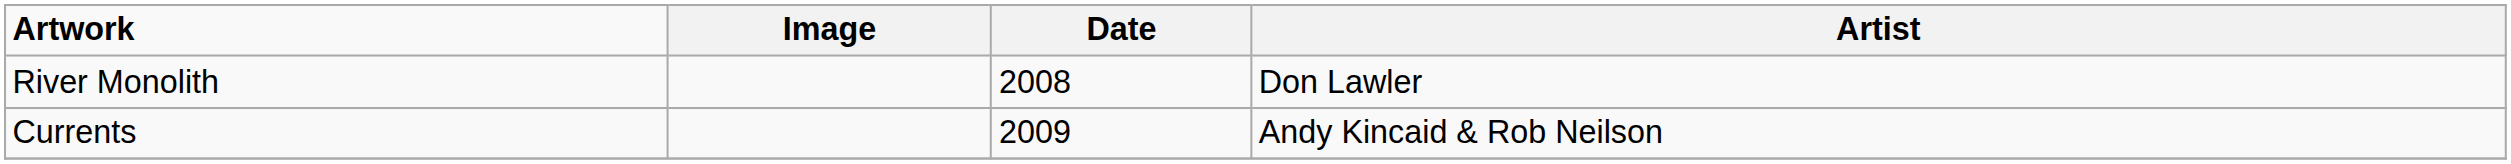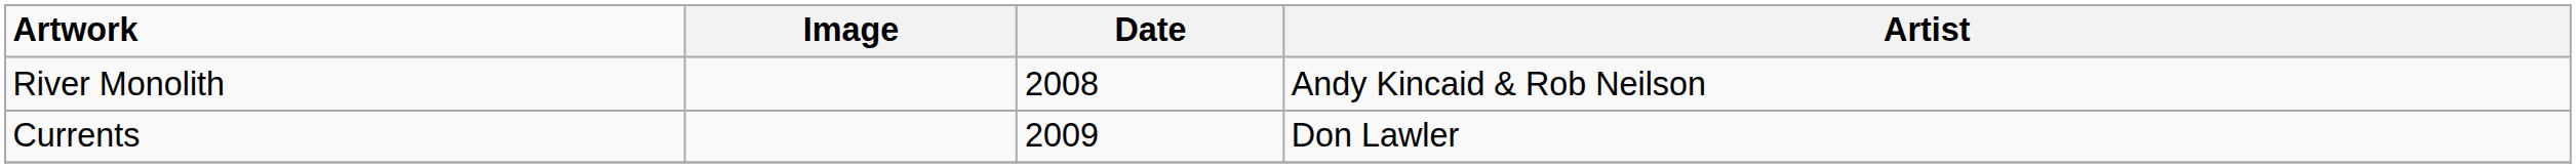 <table class="wikitable sortable" style="width:98%">
 <tr>
 <td><strong>Artwork</strong></td>
 <th class="unsortable"><strong>Image</strong></th>
 <th><strong>Date</strong></th>
 <th><strong>Artist</strong></th>
 </tr>
 <tr ->
 <td>River Monolith<br><small></small></td>
 <td></td>
 <td>2008</td>
-<td>Don Lawler</td>
+<td>Andy Kincaid & Rob Neilson</td>
 </tr>
 <tr ->
 <td>Currents<br><small></small></td>
 <td></td>
 <td>2009</td>
-<td>Andy Kincaid & Rob Neilson</td>
+<td>Don Lawler</td>
 </tr>
 <tr ->
 </tr>
 </table>
